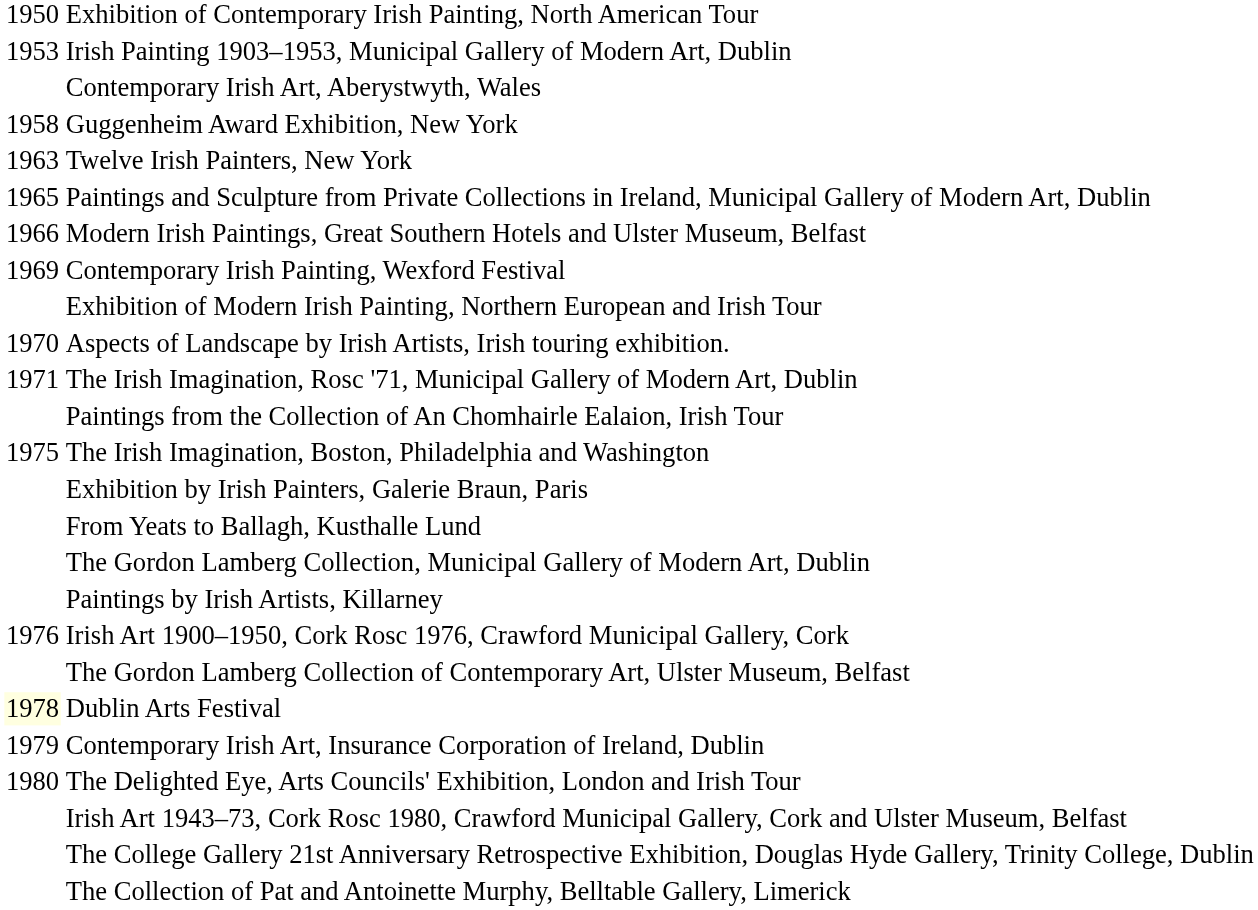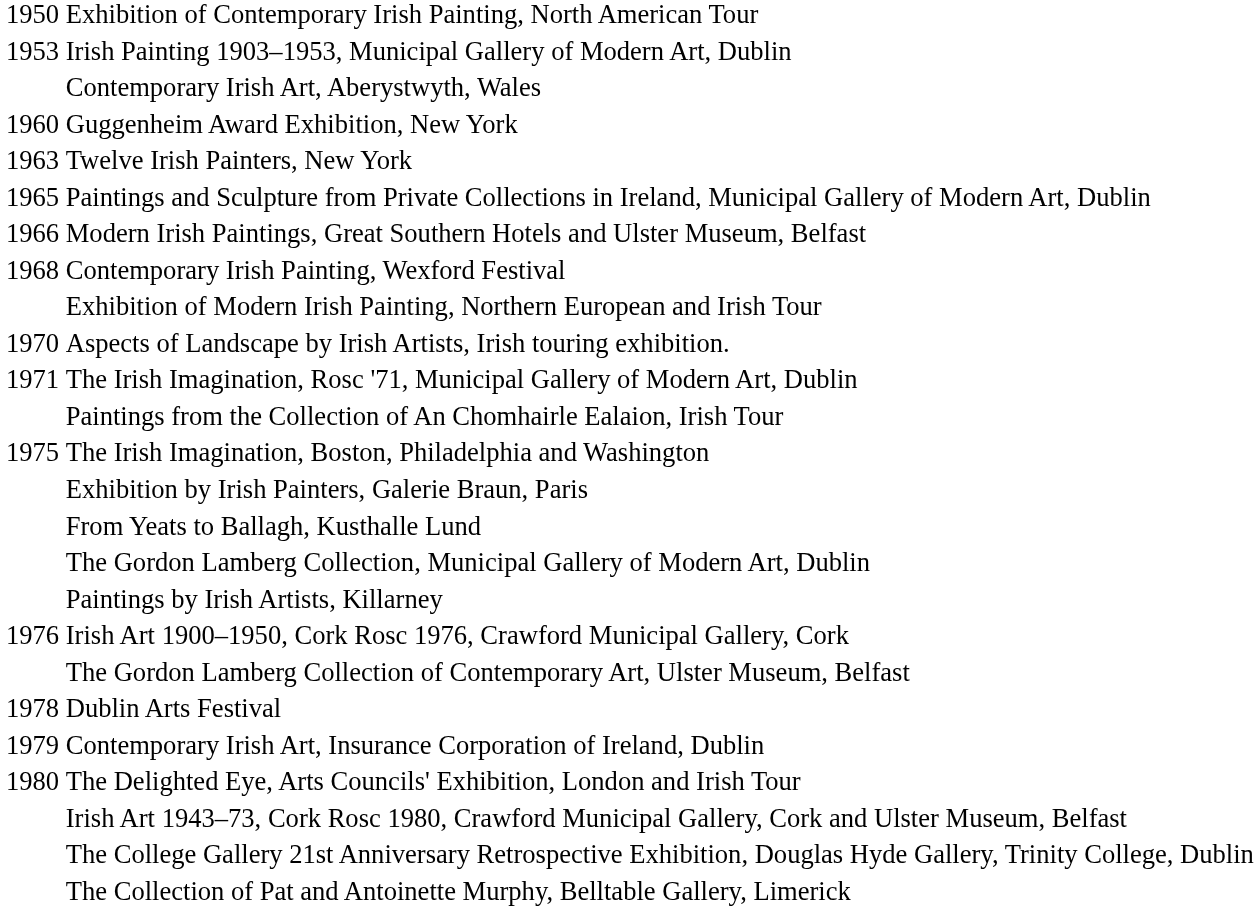 <table>
 <tr>
 <td>1950</td>
 <td>Exhibition of Contemporary Irish Painting, North American Tour</td>
 </tr>
 <tr>
 <td>1953</td>
 <td>Irish Painting 1903–1953, Municipal Gallery of Modern Art, Dublin</td>
 </tr>
 <tr>
 <td></td>
 <td>Contemporary Irish Art, Aberystwyth, Wales</td>
 </tr>
 <tr>
-<td>1958</td>
+<td>1960</td>
 <td>Guggenheim Award Exhibition, New York</td>
 </tr>
 <tr>
 <td>1963</td>
 <td>Twelve Irish Painters, New York</td>
 </tr>
 <tr>
 <td>1965</td>
 <td>Paintings and Sculpture from Private Collections in Ireland, Municipal Gallery of Modern Art, Dublin</td>
 </tr>
 <tr>
 <td>1966</td>
 <td>Modern Irish Paintings, Great Southern Hotels and Ulster Museum, Belfast</td>
 </tr>
 <tr>
-<td>1969</td>
+<td>1968</td>
 <td>Contemporary Irish Painting, Wexford Festival</td>
 </tr>
 <tr>
 <td></td>
 <td>Exhibition of Modern Irish Painting, Northern European and Irish Tour</td>
 </tr>
 <tr>
 <td>1970</td>
 <td>Aspects of Landscape by Irish Artists, Irish touring exhibition.</td>
 </tr>
 <tr>
 <td>1971</td>
 <td>The Irish Imagination, Rosc '71, Municipal Gallery of Modern Art, Dublin</td>
 </tr>
 <tr>
 <td></td>
 <td>Paintings from the Collection of An Chomhairle Ealaion, Irish Tour</td>
 </tr>
 <tr>
 <td>1975</td>
 <td>The Irish Imagination, Boston, Philadelphia and Washington</td>
 </tr>
 <tr>
 <td></td>
 <td>Exhibition by Irish Painters, Galerie Braun, Paris</td>
 </tr>
 <tr>
 <td></td>
 <td>From Yeats to Ballagh, Kusthalle Lund</td>
 </tr>
 <tr>
 <td></td>
 <td>The Gordon Lamberg Collection, Municipal Gallery of Modern Art, Dublin</td>
 </tr>
 <tr>
 <td></td>
 <td>Paintings by Irish Artists, Killarney</td>
 </tr>
 <tr>
 <td>1976</td>
 <td>Irish Art 1900–1950, Cork Rosc 1976, Crawford Municipal Gallery, Cork</td>
 </tr>
 <tr>
 <td></td>
 <td>The Gordon Lamberg Collection of Contemporary Art, Ulster Museum, Belfast</td>
 </tr>
 <tr>
-<td style="background: lightyellow;">1978</td>
+<td>1978</td>
 <td>Dublin Arts Festival</td>
 </tr>
 <tr>
 <td>1979</td>
 <td>Contemporary Irish Art, Insurance Corporation of Ireland, Dublin</td>
 </tr>
 <tr>
 <td>1980</td>
 <td>The Delighted Eye, Arts Councils' Exhibition, London and Irish Tour</td>
 </tr>
 <tr>
 <td></td>
 <td>Irish Art 1943–73, Cork Rosc 1980, Crawford Municipal Gallery, Cork and Ulster Museum, Belfast</td>
 </tr>
 <tr>
 <td></td>
 <td>The College Gallery 21st Anniversary Retrospective Exhibition, Douglas Hyde Gallery, Trinity College, Dublin</td>
 </tr>
 <tr>
 <td></td>
 <td>The Collection of Pat and Antoinette Murphy, Belltable Gallery, Limerick</td>
 </tr>
 </table>
